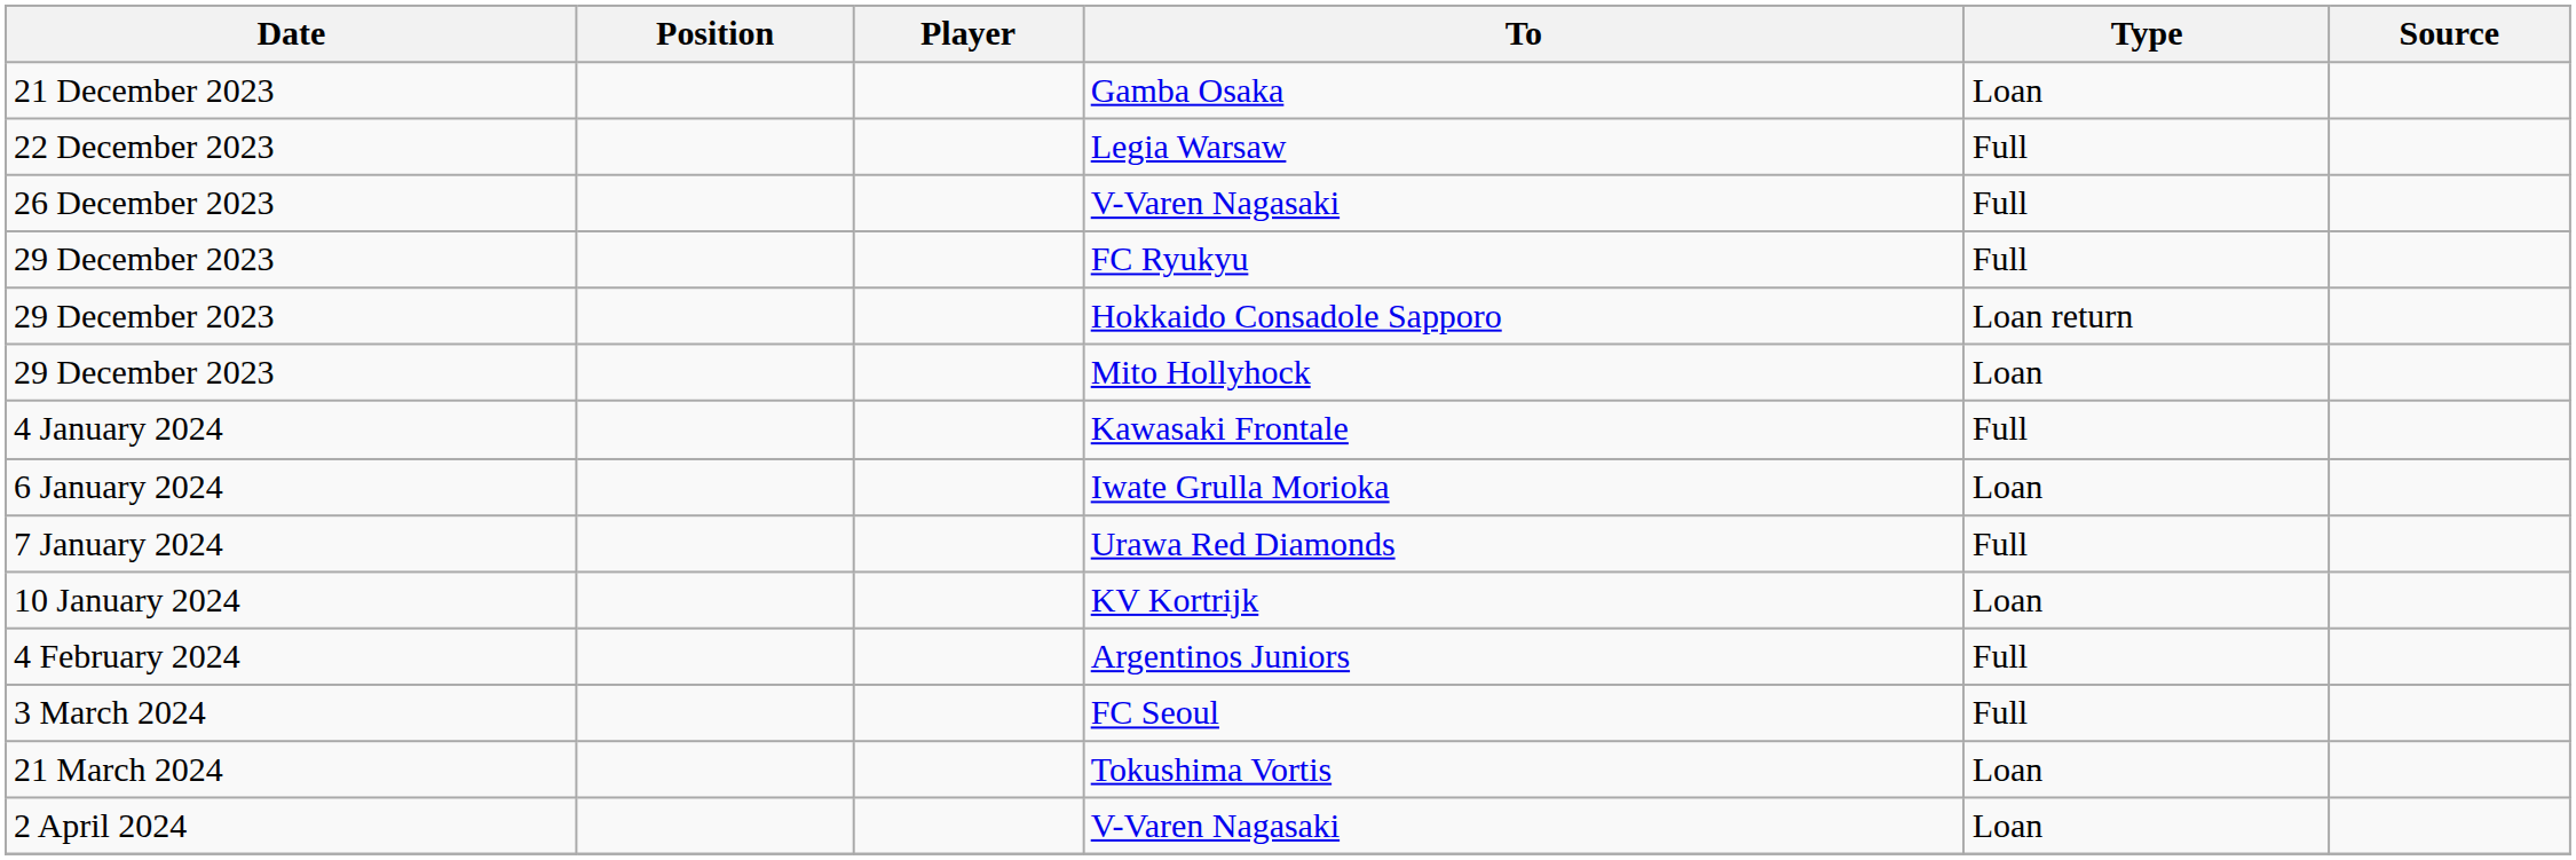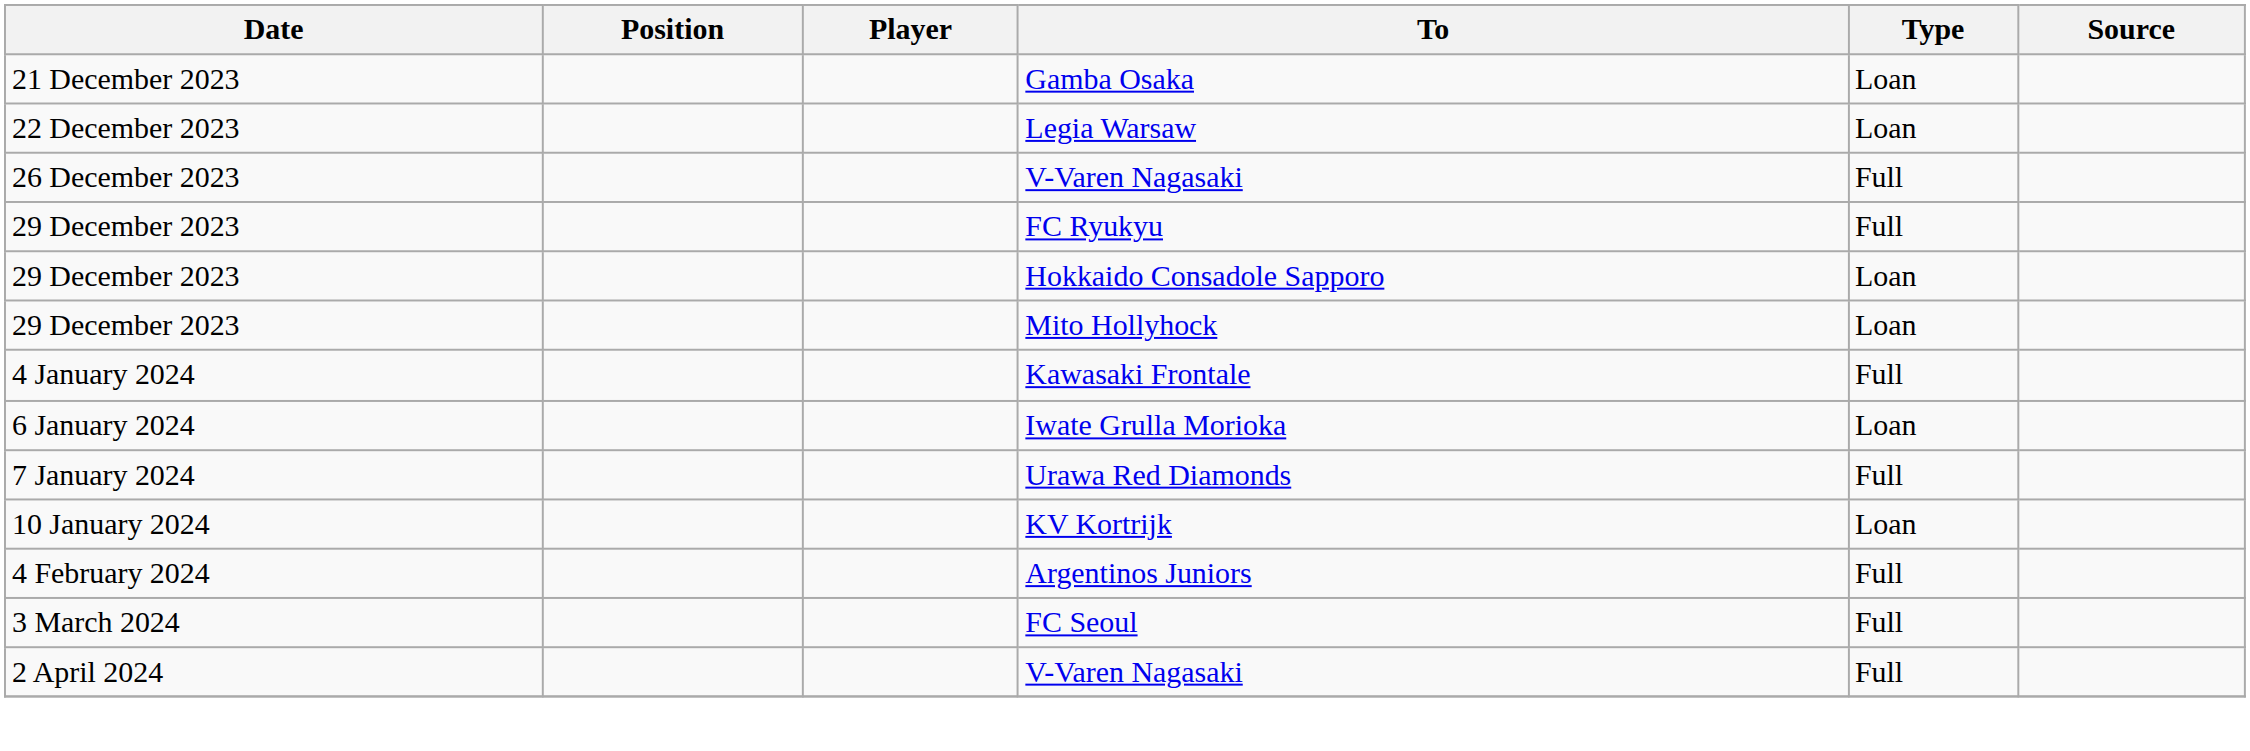 <table class="wikitable sortable" style="width:90%; text-align:center; font-size:95%; text-align:left;">
 <tr>
 <th>Date</th>
 <th>Position</th>
 <th>Player</th>
 <th>To</th>
 <th>Type</th>
 <th>Source</th>
 </tr>
 <tr>
 <td>21 December 2023</td>
 <td></td>
 <td></td>
 <td> <a href='#'>Gamba Osaka</a></td>
 <td>Loan</td>
 <td></td>
 </tr>
 <tr>
 <td>22 December 2023</td>
 <td></td>
 <td></td>
 <td> <a href='#'>Legia Warsaw</a></td>
-<td>Full</td>
+<td>Loan</td>
 <td></td>
 </tr>
 <tr>
 <td>26 December 2023</td>
 <td></td>
 <td></td>
 <td> <a href='#'>V-Varen Nagasaki</a></td>
 <td>Full</td>
 <td></td>
 </tr>
 <tr>
 <td>29 December 2023</td>
 <td></td>
 <td></td>
 <td> <a href='#'>FC Ryukyu</a></td>
 <td>Full</td>
 <td></td>
 </tr>
 <tr>
 <td>29 December 2023</td>
 <td></td>
 <td></td>
 <td> <a href='#'>Hokkaido Consadole Sapporo</a></td>
-<td>Loan return</td>
+<td>Loan</td>
 <td></td>
 </tr>
 <tr>
 <td>29 December 2023</td>
 <td></td>
 <td></td>
 <td> <a href='#'>Mito Hollyhock</a></td>
 <td>Loan</td>
 <td></td>
 </tr>
 <tr>
 <td>4 January 2024</td>
 <td></td>
 <td></td>
 <td> <a href='#'>Kawasaki Frontale</a></td>
 <td>Full</td>
 <td></td>
 </tr>
 <tr>
 <td>6 January 2024</td>
 <td></td>
 <td></td>
 <td> <a href='#'>Iwate Grulla Morioka</a></td>
 <td>Loan</td>
 <td></td>
 </tr>
 <tr>
 <td>7 January 2024</td>
 <td></td>
 <td></td>
 <td> <a href='#'>Urawa Red Diamonds</a></td>
 <td>Full</td>
 <td></td>
 </tr>
 <tr>
 <td>10 January 2024</td>
 <td></td>
 <td></td>
 <td> <a href='#'>KV Kortrijk</a></td>
 <td>Loan</td>
 <td></td>
 </tr>
 <tr>
 <td>4 February 2024</td>
 <td></td>
 <td></td>
 <td> <a href='#'>Argentinos Juniors</a></td>
 <td>Full</td>
 <td></td>
 </tr>
 <tr>
 <td>3 March 2024</td>
 <td></td>
 <td></td>
 <td> <a href='#'>FC Seoul</a></td>
 <td>Full</td>
 <td></td>
 </tr>
 <tr>
-<td>21 March 2024</td>
-<td></td>
-<td></td>
-<td> <a href='#'>Tokushima Vortis</a></td>
-<td>Loan</td>
-<td></td>
-</tr>
-<tr>
 <td>2 April 2024</td>
 <td></td>
 <td></td>
 <td> <a href='#'>V-Varen Nagasaki</a></td>
-<td>Loan</td>
+<td>Full</td>
 <td></td>
 </tr>
 <tr>
 </tr>
 </table>
